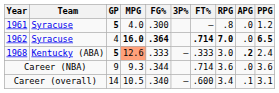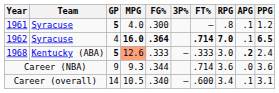 <table class="wikitable sortable" style="font-size:95%; text-align:right;">
 <tr>
 <th>Year</th>
 <th>Team</th>
 <th>GP</th>
 <th>MPG</th>
 <th>FG%</th>
 <th>3P%</th>
 <th>FT%</th>
 <th>RPG</th>
 <th>APG</th>
 <th>PPG</th>
 </tr>
 <tr>
 <td style="text-align:left;"><a href='#'>1961</a></td>
 <td style="text-align:left;"><a href='#'>Syracuse</a></td>
 <td><strong>5</strong></td>
 <td>4.0</td>
 <td>.300</td>
 <td></td>
 <td>–</td>
 <td>.8</td>
-<td>.0</td>
+<td>.1</td>
 <td>1.2</td>
 </tr>
 <tr>
 <td style="text-align:left;"><a href='#'>1962</a></td>
 <td style="text-align:left;"><a href='#'>Syracuse</a></td>
 <td>4</td>
 <td><strong>16.0</strong></td>
 <td><strong>.364</strong></td>
 <td></td>
 <td><strong>.714</strong></td>
 <td><strong>7.0</strong></td>
-<td>.0</td>
+<td>.1</td>
 <td><strong>6.5</strong></td>
 </tr>
 <tr>
 <td style="text-align:left;"><a href='#'>1968</a></td>
 <td style="text-align:left;"><a href='#'>Kentucky</a> (ABA)</td>
 <td><strong>5</strong></td>
 <td style="background: lightsalmon;">12.6</td>
 <td>.333</td>
 <td>–</td>
 <td>.333</td>
 <td>3.0</td>
 <td><strong>.2</strong></td>
 <td>2.4</td>
 </tr>
 <tr class="sortbottom">
 <td style="text-align:center;" colspan="2">Career (NBA)</td>
 <td>9</td>
 <td>9.3</td>
 <td>.344</td>
 <td></td>
 <td>.714</td>
 <td>3.6</td>
 <td>.0</td>
 <td>3.6</td>
 </tr>
 <tr class="sortbottom">
 <td style="text-align:center;" colspan="2">Career (overall)</td>
 <td>14</td>
 <td>10.5</td>
 <td>.340</td>
 <td>–</td>
 <td>.600</td>
 <td>3.4</td>
 <td>.1</td>
 <td>3.1</td>
 </tr>
 </table>
